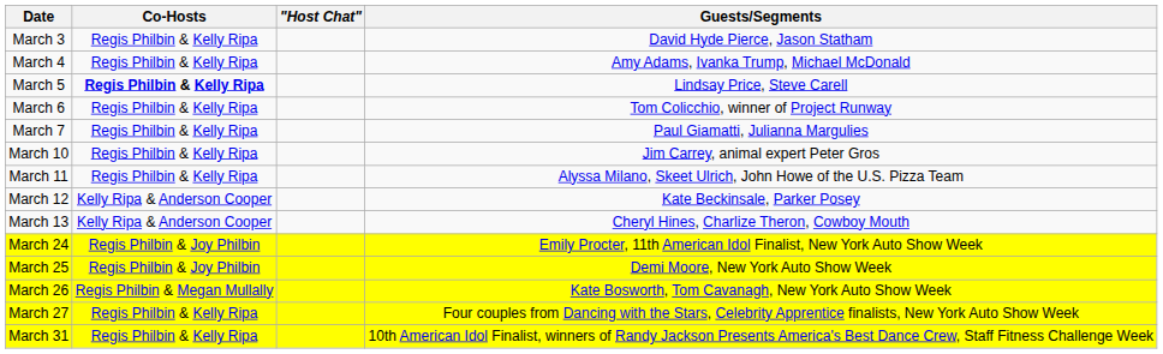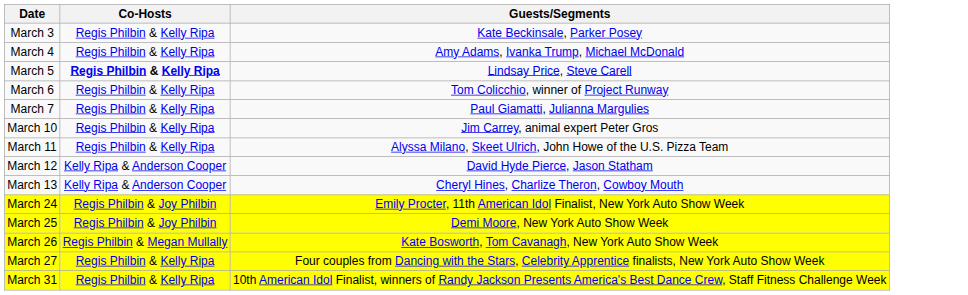 <table class="wikitable sortable" style="text-align:center;">
 <tr>
 <th>Date</th>
 <th>Co-Hosts</th>
-<th><em>"Host Chat"</em></th>
 <th>Guests/Segments</th>
 </tr>
 <tr>
 <td>March 3</td>
 <td><a href='#'>Regis Philbin</a> & <a href='#'>Kelly Ripa</a></td>
-<td></td>
-<td><a href='#'>David Hyde Pierce</a>, <a href='#'>Jason Statham</a></td>
+<td><a href='#'>Kate Beckinsale</a>, <a href='#'>Parker Posey</a></td>
 </tr>
 <tr>
 <td>March 4</td>
 <td><a href='#'>Regis Philbin</a> & <a href='#'>Kelly Ripa</a></td>
-<td></td>
 <td><a href='#'>Amy Adams</a>, <a href='#'>Ivanka Trump</a>, <a href='#'>Michael McDonald</a></td>
 </tr>
 <tr>
 <td>March 5</td>
 <td><strong><a href='#'>Regis Philbin</a> & <a href='#'>Kelly Ripa</a></strong></td>
-<td></td>
 <td><a href='#'>Lindsay Price</a>, <a href='#'>Steve Carell</a></td>
 </tr>
 <tr>
 <td>March 6</td>
 <td><a href='#'>Regis Philbin</a> & <a href='#'>Kelly Ripa</a></td>
-<td></td>
 <td><a href='#'>Tom Colicchio</a>, winner of <a href='#'>Project Runway</a></td>
 </tr>
 <tr>
 <td>March 7</td>
 <td><a href='#'>Regis Philbin</a> & <a href='#'>Kelly Ripa</a></td>
-<td></td>
 <td><a href='#'>Paul Giamatti</a>, <a href='#'>Julianna Margulies</a></td>
 </tr>
 <tr>
 <td>March 10</td>
 <td><a href='#'>Regis Philbin</a> & <a href='#'>Kelly Ripa</a></td>
-<td></td>
 <td><a href='#'>Jim Carrey</a>, animal expert Peter Gros</td>
 </tr>
 <tr>
 <td>March 11</td>
 <td><a href='#'>Regis Philbin</a> & <a href='#'>Kelly Ripa</a></td>
-<td></td>
 <td><a href='#'>Alyssa Milano</a>, <a href='#'>Skeet Ulrich</a>, John Howe of the U.S. Pizza Team</td>
 </tr>
 <tr>
 <td>March 12</td>
 <td><a href='#'>Kelly Ripa</a> & <a href='#'>Anderson Cooper</a></td>
-<td></td>
-<td><a href='#'>Kate Beckinsale</a>, <a href='#'>Parker Posey</a></td>
+<td><a href='#'>David Hyde Pierce</a>, <a href='#'>Jason Statham</a></td>
 </tr>
 <tr>
 <td>March 13</td>
 <td><a href='#'>Kelly Ripa</a> & <a href='#'>Anderson Cooper</a></td>
-<td></td>
 <td><a href='#'>Cheryl Hines</a>, <a href='#'>Charlize Theron</a>, <a href='#'>Cowboy Mouth</a></td>
 </tr>
 <tr style="background:yellow;">
 <td>March 24</td>
 <td><a href='#'>Regis Philbin</a> & <a href='#'>Joy Philbin</a></td>
-<td></td>
 <td><a href='#'>Emily Procter</a>, 11th <a href='#'>American Idol</a> Finalist, New York Auto Show Week</td>
 </tr>
 <tr style="background:yellow;">
 <td>March 25</td>
 <td><a href='#'>Regis Philbin</a> & <a href='#'>Joy Philbin</a></td>
-<td></td>
 <td><a href='#'>Demi Moore</a>, New York Auto Show Week</td>
 </tr>
 <tr style="background:yellow;">
 <td>March 26</td>
 <td><a href='#'>Regis Philbin</a> & <a href='#'>Megan Mullally</a></td>
-<td></td>
 <td><a href='#'>Kate Bosworth</a>, <a href='#'>Tom Cavanagh</a>, New York Auto Show Week</td>
 </tr>
 <tr style="background:yellow;">
 <td>March 27</td>
 <td><a href='#'>Regis Philbin</a> & <a href='#'>Kelly Ripa</a></td>
-<td></td>
 <td>Four couples from <a href='#'>Dancing with the Stars</a>, <a href='#'>Celebrity Apprentice</a> finalists, New York Auto Show Week</td>
 </tr>
 <tr style="background:yellow;">
 <td>March 31</td>
 <td><a href='#'>Regis Philbin</a> & <a href='#'>Kelly Ripa</a></td>
-<td></td>
 <td>10th <a href='#'>American Idol</a> Finalist, winners of <a href='#'>Randy Jackson Presents America's Best Dance Crew</a>, Staff Fitness Challenge Week</td>
 </tr>
 </table>
